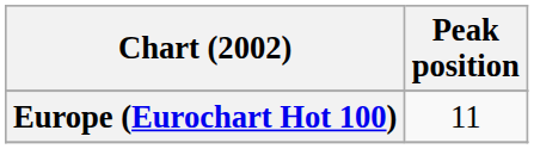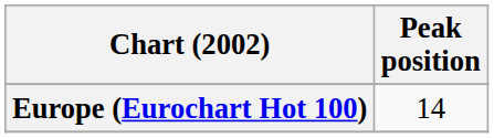 <table class="wikitable sortable plainrowheaders" style="text-align:center">
 <tr>
 <th scope="col">Chart (2002)</th>
 <th scope="col">Peak<br>position</th>
 </tr>
 <tr>
 </tr>
 <tr>
 </tr>
 <tr>
 <th scope="row">Europe (<a href='#'>Eurochart Hot 100</a>)</th>
-<td>11</td>
+<td>14</td>
 </tr>
 <tr>
 </tr>
 <tr>
 </tr>
 <tr>
 </tr>
 <tr>
 </tr>
 <tr>
 </tr>
 <tr>
 </tr>
 <tr>
 </tr>
 </table>
